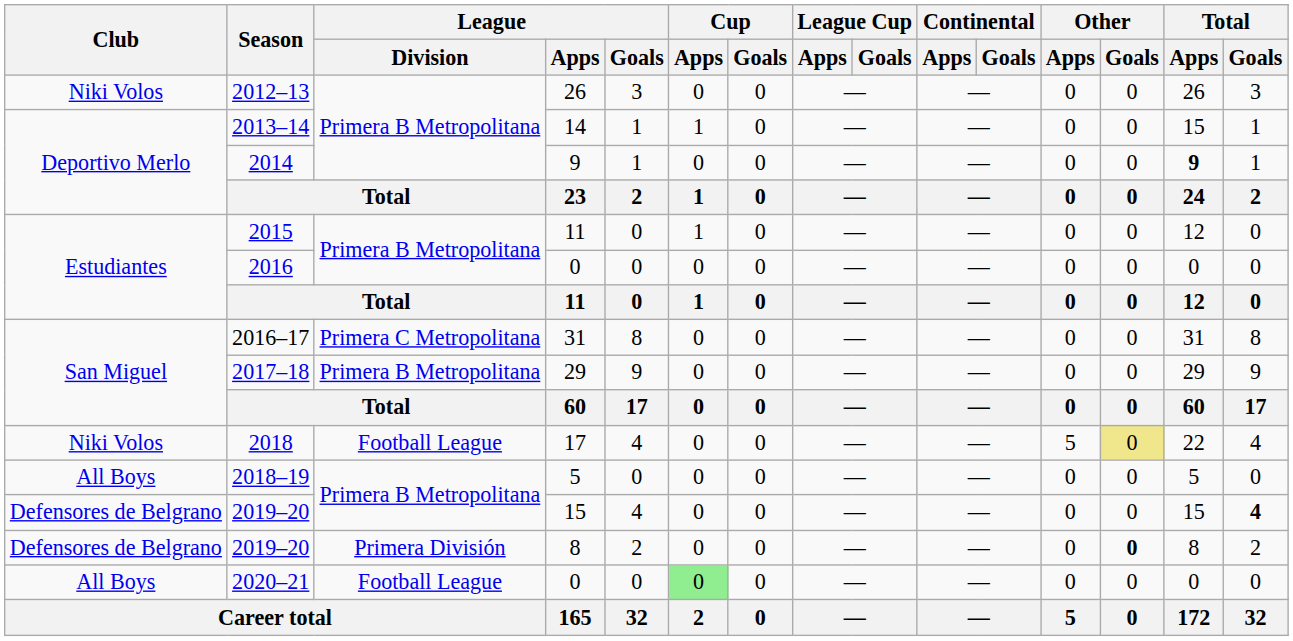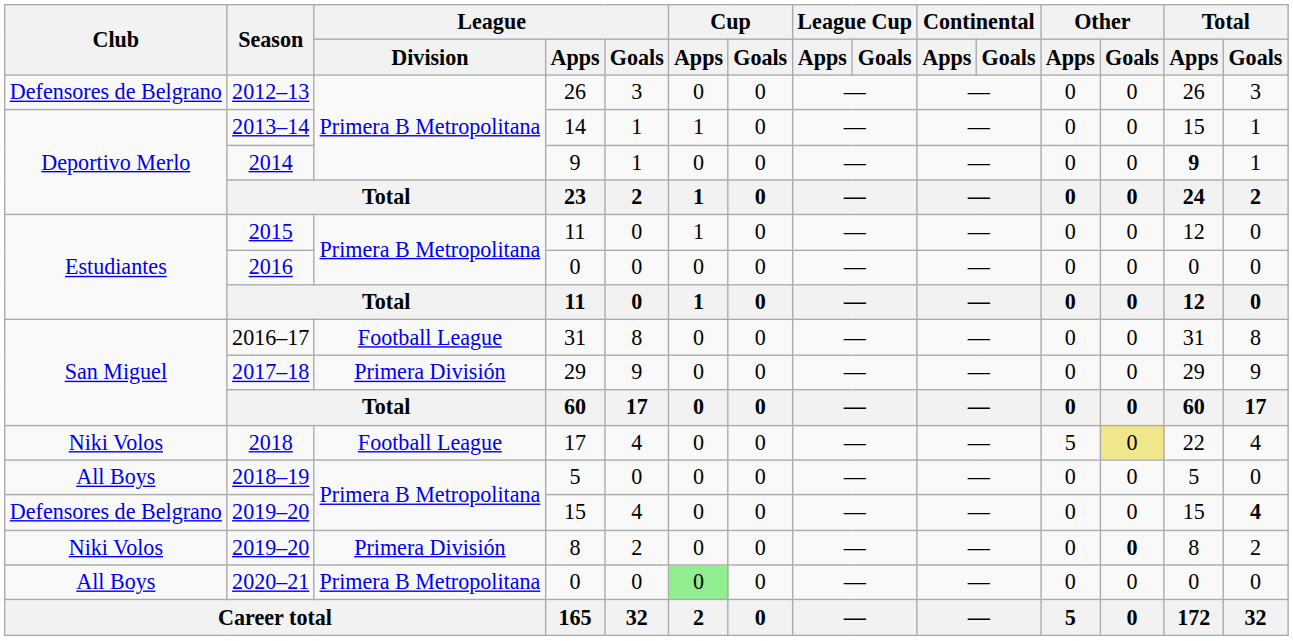 <table class="wikitable" style="text-align:center">
 <tr>
 <th rowspan="2">Club</th>
 <th rowspan="2">Season</th>
 <th colspan="3">League</th>
 <th colspan="2">Cup</th>
 <th colspan="2">League Cup</th>
 <th colspan="2">Continental</th>
 <th colspan="2">Other</th>
 <th colspan="2">Total</th>
 </tr>
 <tr>
 <th>Division</th>
 <th>Apps</th>
 <th>Goals</th>
 <th>Apps</th>
 <th>Goals</th>
 <th>Apps</th>
 <th>Goals</th>
 <th>Apps</th>
 <th>Goals</th>
 <th>Apps</th>
 <th>Goals</th>
 <th>Apps</th>
 <th>Goals</th>
 </tr>
 <tr>
-<td rowspan="1"><a href='#'>Niki Volos</a></td>
+<td rowspan="1"><a href='#'>Defensores de Belgrano</a></td>
 <td><a href='#'>2012–13</a></td>
 <td rowspan="3"><a href='#'>Primera B Metropolitana</a></td>
 <td>26</td>
 <td>3</td>
 <td>0</td>
 <td>0</td>
 <td colspan="2">—</td>
 <td colspan="2">—</td>
 <td>0</td>
 <td>0</td>
 <td>26</td>
 <td>3</td>
 </tr>
 <tr>
 <td rowspan="3"><a href='#'>Deportivo Merlo</a></td>
 <td><a href='#'>2013–14</a></td>
 <td>14</td>
 <td>1</td>
 <td>1</td>
 <td>0</td>
 <td colspan="2">—</td>
 <td colspan="2">—</td>
 <td>0</td>
 <td>0</td>
 <td>15</td>
 <td>1</td>
 </tr>
 <tr>
 <td><a href='#'>2014</a></td>
 <td>9</td>
 <td>1</td>
 <td>0</td>
 <td>0</td>
 <td colspan="2">—</td>
 <td colspan="2">—</td>
 <td>0</td>
 <td>0</td>
 <td><strong>9</strong></td>
 <td>1</td>
 </tr>
 <tr>
 <th colspan="2">Total</th>
 <th>23</th>
 <th>2</th>
 <th>1</th>
 <th>0</th>
 <th colspan="2">—</th>
 <th colspan="2">—</th>
 <th>0</th>
 <th>0</th>
 <th>24</th>
 <th>2</th>
 </tr>
 <tr>
 <td rowspan="3"><a href='#'>Estudiantes</a></td>
 <td><a href='#'>2015</a></td>
 <td rowspan="2"><a href='#'>Primera B Metropolitana</a></td>
 <td>11</td>
 <td>0</td>
 <td>1</td>
 <td>0</td>
 <td colspan="2">—</td>
 <td colspan="2">—</td>
 <td>0</td>
 <td>0</td>
 <td>12</td>
 <td>0</td>
 </tr>
 <tr>
 <td><a href='#'>2016</a></td>
 <td>0</td>
 <td>0</td>
 <td>0</td>
 <td>0</td>
 <td colspan="2">—</td>
 <td colspan="2">—</td>
 <td>0</td>
 <td>0</td>
 <td>0</td>
 <td>0</td>
 </tr>
 <tr>
 <th colspan="2">Total</th>
 <th>11</th>
 <th>0</th>
 <th>1</th>
 <th>0</th>
 <th colspan="2">—</th>
 <th colspan="2">—</th>
 <th>0</th>
 <th>0</th>
 <th>12</th>
 <th>0</th>
 </tr>
 <tr>
 <td rowspan="3"><a href='#'>San Miguel</a></td>
 <td>2016–17</td>
-<td rowspan="1"><a href='#'>Primera C Metropolitana</a></td>
+<td rowspan="1"><a href='#'>Football League</a></td>
 <td>31</td>
 <td>8</td>
 <td>0</td>
 <td>0</td>
 <td colspan="2">—</td>
 <td colspan="2">—</td>
 <td>0</td>
 <td>0</td>
 <td>31</td>
 <td>8</td>
 </tr>
 <tr>
 <td><a href='#'>2017–18</a></td>
-<td rowspan="1"><a href='#'>Primera B Metropolitana</a></td>
+<td rowspan="1"><a href='#'>Primera División</a></td>
 <td>29</td>
 <td>9</td>
 <td>0</td>
 <td>0</td>
 <td colspan="2">—</td>
 <td colspan="2">—</td>
 <td>0</td>
 <td>0</td>
 <td>29</td>
 <td>9</td>
 </tr>
 <tr>
 <th colspan="2">Total</th>
 <th>60</th>
 <th>17</th>
 <th>0</th>
 <th>0</th>
 <th colspan="2">—</th>
 <th colspan="2">—</th>
 <th>0</th>
 <th>0</th>
 <th>60</th>
 <th>17</th>
 </tr>
 <tr>
 <td rowspan="1"><a href='#'>Niki Volos</a></td>
 <td><a href='#'>2018</a></td>
 <td rowspan="1"><a href='#'>Football League</a></td>
 <td>17</td>
 <td>4</td>
 <td>0</td>
 <td>0</td>
 <td colspan="2">—</td>
 <td colspan="2">—</td>
 <td>5</td>
 <td style="background: khaki;">0</td>
 <td>22</td>
 <td>4</td>
 </tr>
 <tr>
 <td rowspan="1"><a href='#'>All Boys</a></td>
 <td><a href='#'>2018–19</a></td>
 <td rowspan="2"><a href='#'>Primera B Metropolitana</a></td>
 <td>5</td>
 <td>0</td>
 <td>0</td>
 <td>0</td>
 <td colspan="2">—</td>
 <td colspan="2">—</td>
 <td>0</td>
 <td>0</td>
 <td>5</td>
 <td>0</td>
 </tr>
 <tr>
 <td rowspan="1"><a href='#'>Defensores de Belgrano</a></td>
 <td><a href='#'>2019–20</a></td>
 <td>15</td>
 <td>4</td>
 <td>0</td>
 <td>0</td>
 <td colspan="2">—</td>
 <td colspan="2">—</td>
 <td>0</td>
 <td>0</td>
 <td>15</td>
 <td><strong>4</strong></td>
 </tr>
 <tr>
-<td rowspan="1"><a href='#'>Defensores de Belgrano</a></td>
+<td rowspan="1"><a href='#'>Niki Volos</a></td>
 <td><a href='#'>2019–20</a></td>
 <td rowspan="1"><a href='#'>Primera División</a></td>
 <td>8</td>
 <td>2</td>
 <td>0</td>
 <td>0</td>
 <td colspan="2">—</td>
 <td colspan="2">—</td>
 <td>0</td>
 <td><strong>0</strong></td>
 <td>8</td>
 <td>2</td>
 </tr>
 <tr>
 <td rowspan="1"><a href='#'>All Boys</a></td>
 <td><a href='#'>2020–21</a></td>
-<td rowspan="1"><a href='#'>Football League</a></td>
+<td rowspan="1"><a href='#'>Primera B Metropolitana</a></td>
 <td>0</td>
 <td>0</td>
 <td style="background: lightgreen;">0</td>
 <td>0</td>
 <td colspan="2">—</td>
 <td colspan="2">—</td>
 <td>0</td>
 <td>0</td>
 <td>0</td>
 <td>0</td>
 </tr>
 <tr>
 <th colspan="3">Career total</th>
 <th>165</th>
 <th>32</th>
 <th>2</th>
 <th>0</th>
 <th colspan="2">—</th>
 <th colspan="2">—</th>
 <th>5</th>
 <th>0</th>
 <th>172</th>
 <th>32</th>
 </tr>
 </table>
